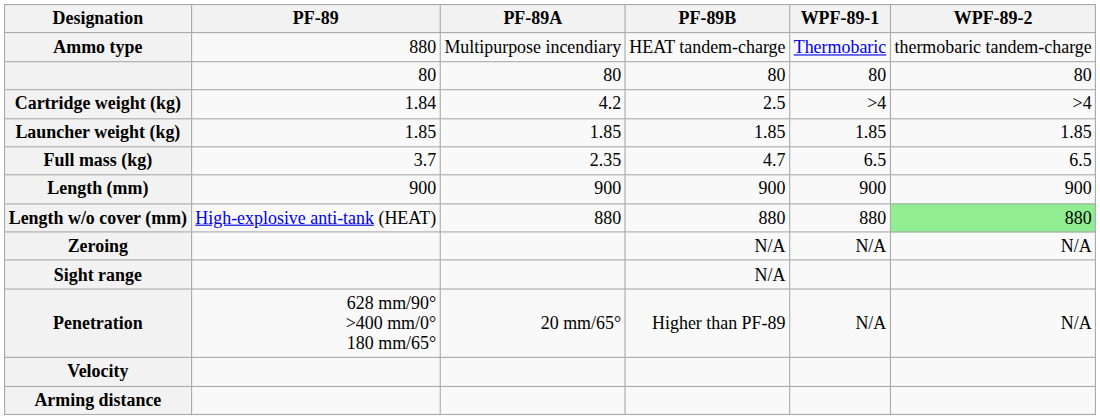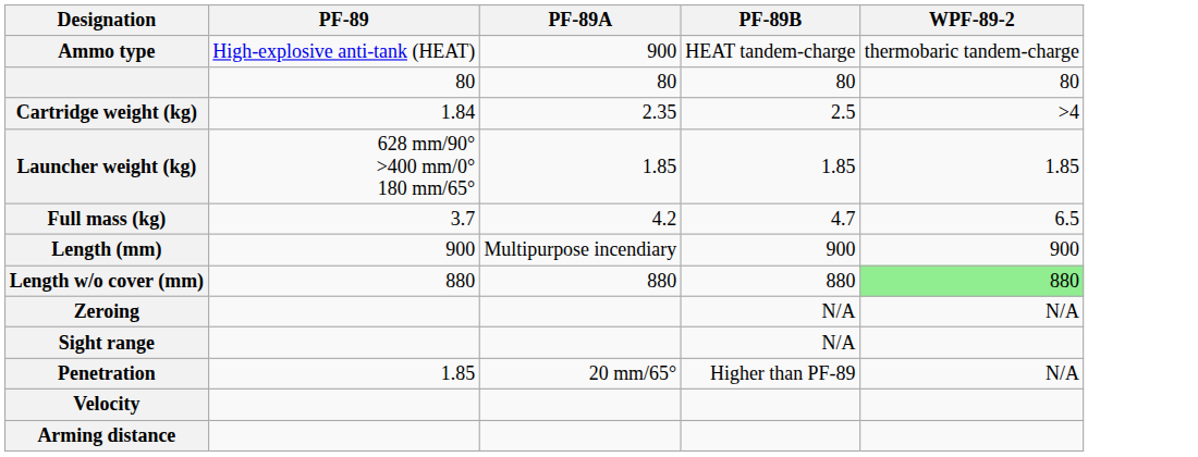 <table class="wikitable" style="text-align:right;">
 <tr>
 <th>Designation</th>
 <th>PF-89</th>
 <th>PF-89A</th>
 <th>PF-89B</th>
-<th>WPF-89-1</th>
 <th>WPF-89-2</th>
 </tr>
 <tr>
 <th>Ammo type</th>
-<td>880</td>
-<td>Multipurpose incendiary</td>
+<td><a href='#'>High-explosive anti-tank</a> (HEAT)</td>
+<td>900</td>
 <td>HEAT tandem-charge</td>
-<td><a href='#'>Thermobaric</a></td>
 <td>thermobaric tandem-charge</td>
 </tr>
 <tr>
 <th></th>
 <td>80</td>
 <td>80</td>
 <td>80</td>
 <td>80</td>
-<td>80</td>
 </tr>
 <tr>
 <th>Cartridge weight (kg)</th>
 <td>1.84</td>
-<td>4.2</td>
+<td>2.35</td>
 <td>2.5</td>
-<td>>4</td>
 <td>>4</td>
 </tr>
 <tr>
 <th>Launcher weight (kg)</th>
-<td>1.85</td>
-<td>1.85</td>
+<td>628 mm/90°<br> >400 mm/0°<br>180 mm/65°</td>
 <td>1.85</td>
 <td>1.85</td>
 <td>1.85</td>
 </tr>
 <tr>
 <th>Full mass (kg)</th>
 <td>3.7</td>
-<td>2.35</td>
+<td>4.2</td>
 <td>4.7</td>
-<td>6.5</td>
 <td>6.5</td>
 </tr>
 <tr>
 <th>Length (mm)</th>
 <td>900</td>
-<td>900</td>
-<td>900</td>
+<td>Multipurpose incendiary</td>
 <td>900</td>
 <td>900</td>
 </tr>
 <tr>
 <th>Length w/o cover (mm)</th>
-<td><a href='#'>High-explosive anti-tank</a> (HEAT)</td>
 <td>880</td>
 <td>880</td>
 <td>880</td>
 <td style="background: lightgreen;">880</td>
 </tr>
 <tr>
 <th>Zeroing</th>
 <td></td>
 <td></td>
 <td>N/A</td>
 <td>N/A</td>
-<td>N/A</td>
 </tr>
 <tr>
 <th>Sight range</th>
 <td></td>
 <td></td>
 <td>N/A</td>
 <td></td>
-<td></td>
 </tr>
 <tr>
 <th>Penetration</th>
-<td>628 mm/90°<br> >400 mm/0°<br>180 mm/65°</td>
+<td>1.85</td>
 <td>20 mm/65°</td>
 <td>Higher than PF-89</td>
-<td>N/A</td>
 <td>N/A</td>
 </tr>
 <tr>
 <th>Velocity</th>
-<td></td>
 <td></td>
 <td></td>
 <td></td>
 <td></td>
 </tr>
 <tr>
 <th>Arming distance</th>
 <td></td>
 <td></td>
 <td></td>
 <td></td>
-<td></td>
 </tr>
 </table>
